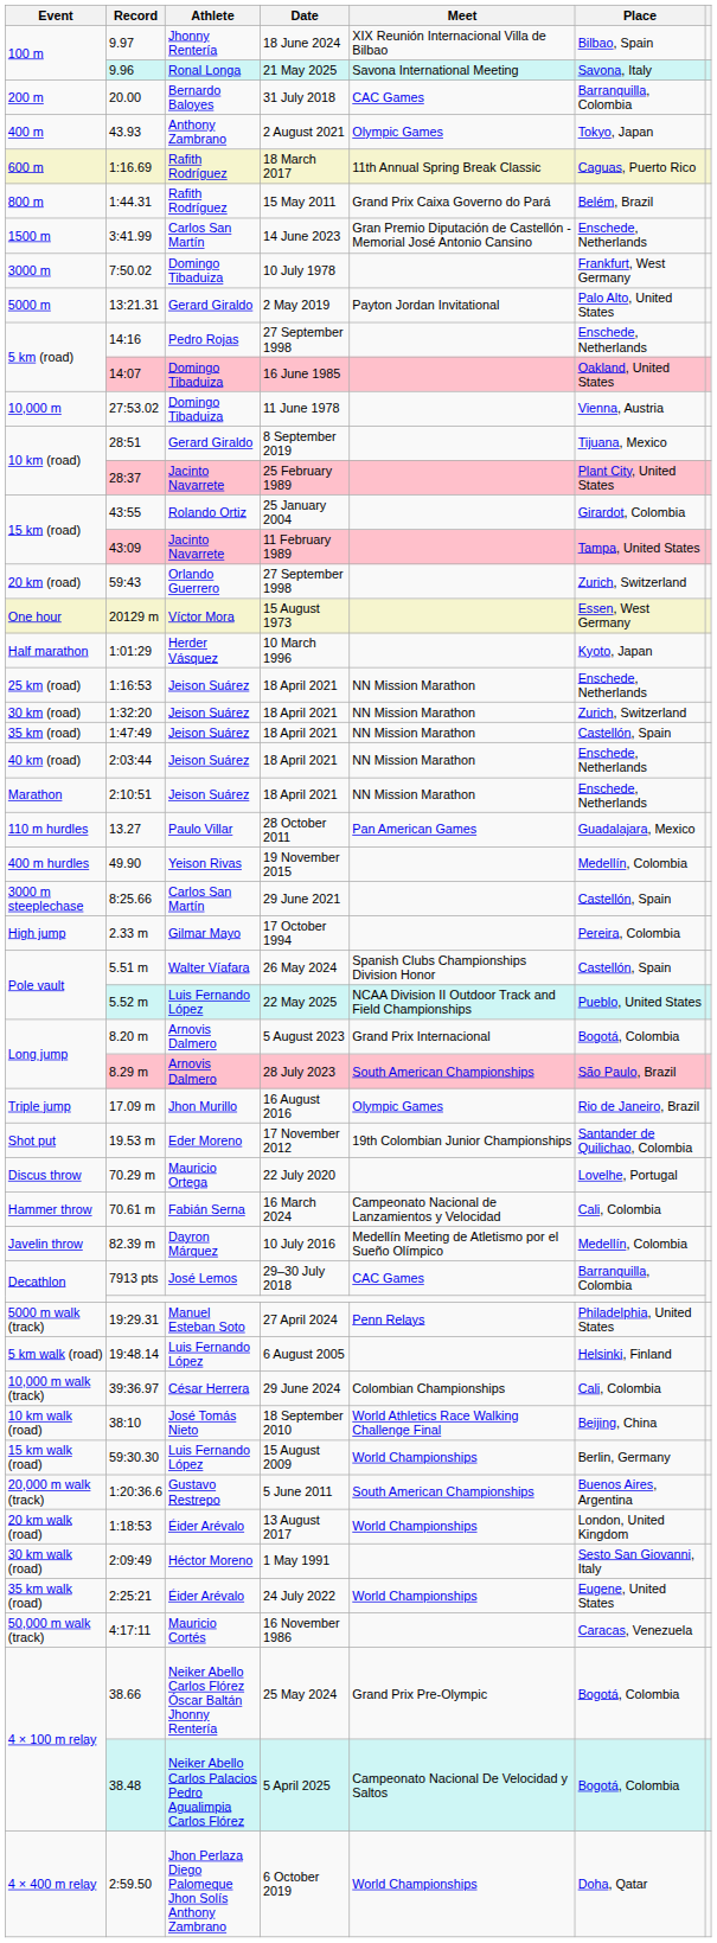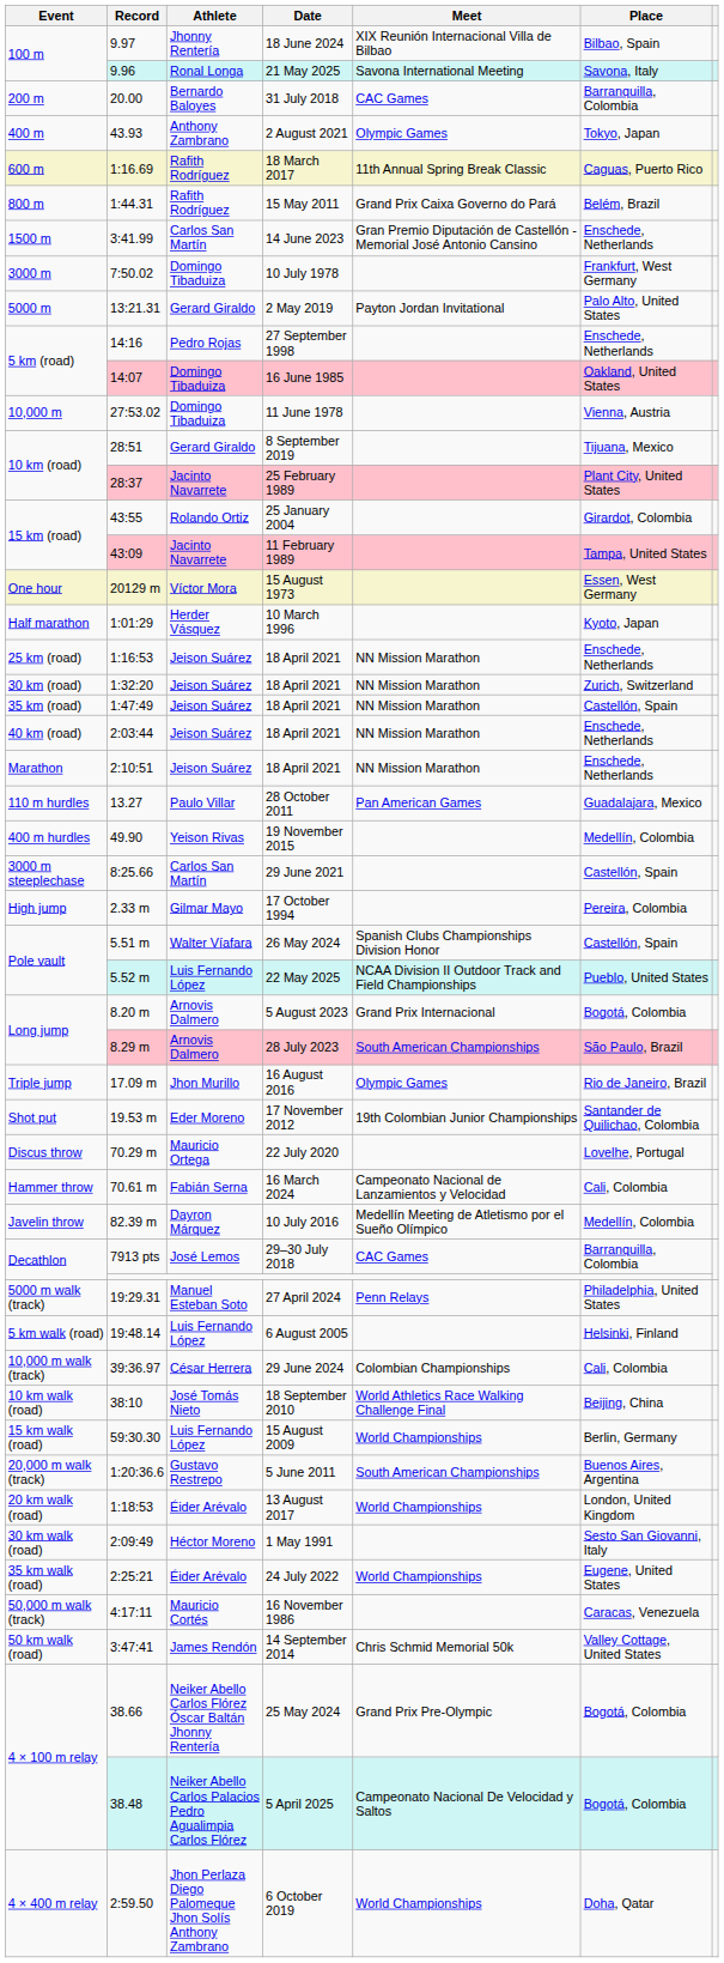 <table class="wikitable" style="font-size:95%; width: 95%;">
 <tr>
 <th>Event</th>
 <th>Record</th>
 <th>Athlete</th>
 <th>Date</th>
 <th>Meet</th>
 <th>Place</th>
 <th></th>
 </tr>
 <tr>
 <td rowspan=2><a href='#'>100 m</a></td>
 <td>9.97 </td>
 <td><a href='#'>Jhonny Rentería</a></td>
 <td>18 June 2024</td>
 <td>XIX Reunión Internacional Villa de Bilbao</td>
 <td><a href='#'>Bilbao</a>, Spain</td>
 <td></td>
 </tr>
 <tr bgcolor=#CEF6F5>
 <td>9.96 </td>
 <td><a href='#'>Ronal Longa</a></td>
 <td>21 May 2025</td>
 <td>Savona International Meeting</td>
 <td><a href='#'>Savona</a>, Italy</td>
 <td></td>
 </tr>
 <tr>
 <td><a href='#'>200 m</a></td>
 <td>20.00 </td>
 <td><a href='#'>Bernardo Baloyes</a></td>
 <td>31 July 2018</td>
 <td><a href='#'>CAC Games</a></td>
 <td><a href='#'>Barranquilla</a>, Colombia</td>
 <td></td>
 </tr>
 <tr>
 <td><a href='#'>400 m</a></td>
 <td>43.93</td>
 <td><a href='#'>Anthony Zambrano</a></td>
 <td>2 August 2021</td>
 <td><a href='#'>Olympic Games</a></td>
 <td><a href='#'>Tokyo</a>, Japan</td>
 <td></td>
 </tr>
 <tr style="background:#f6F5CE;">
 <td><a href='#'>600 m</a></td>
 <td>1:16.69</td>
 <td><a href='#'>Rafith Rodríguez</a></td>
 <td>18 March 2017</td>
 <td>11th Annual Spring Break Classic</td>
 <td><a href='#'>Caguas</a>, Puerto Rico</td>
 <td></td>
 </tr>
 <tr>
 <td><a href='#'>800 m</a></td>
 <td>1:44.31</td>
 <td><a href='#'>Rafith Rodríguez</a></td>
 <td>15 May 2011</td>
 <td>Grand Prix Caixa Governo do Pará</td>
 <td><a href='#'>Belém</a>, Brazil</td>
 <td></td>
 </tr>
 <tr>
 <td><a href='#'>1500 m</a></td>
 <td>3:41.99</td>
 <td><a href='#'>Carlos San Martín</a></td>
 <td>14 June 2023</td>
 <td>Gran Premio Diputación de Castellón - Memorial José Antonio Cansino</td>
 <td><a href='#'>Enschede</a>, Netherlands</td>
 <td></td>
 </tr>
 <tr>
 <td><a href='#'>3000 m</a></td>
 <td>7:50.02</td>
 <td><a href='#'>Domingo Tibaduiza</a></td>
 <td>10 July 1978</td>
 <td></td>
 <td><a href='#'>Frankfurt</a>, West Germany</td>
 <td></td>
 </tr>
 <tr>
 <td><a href='#'>5000 m</a></td>
 <td>13:21.31</td>
 <td><a href='#'>Gerard Giraldo</a></td>
 <td>2 May 2019</td>
 <td>Payton Jordan Invitational</td>
 <td><a href='#'>Palo Alto</a>, United States</td>
 <td></td>
 </tr>
 <tr>
 <td rowspan=2><a href='#'>5 km</a> (road)</td>
 <td>14:16</td>
 <td><a href='#'>Pedro Rojas</a></td>
 <td>27 September 1998</td>
 <td></td>
 <td><a href='#'>Enschede</a>, Netherlands</td>
 <td></td>
 </tr>
 <tr style="background:pink">
 <td>14:07</td>
 <td><a href='#'>Domingo Tibaduiza</a></td>
 <td>16 June 1985</td>
 <td></td>
 <td><a href='#'>Oakland</a>, United States</td>
 <td></td>
 </tr>
 <tr>
 <td><a href='#'>10,000 m</a></td>
 <td>27:53.02</td>
 <td><a href='#'>Domingo Tibaduiza</a></td>
 <td>11 June 1978</td>
 <td></td>
 <td><a href='#'>Vienna</a>, Austria</td>
 <td></td>
 </tr>
 <tr>
 <td rowspan=2><a href='#'>10 km</a> (road)</td>
 <td>28:51</td>
 <td><a href='#'>Gerard Giraldo</a></td>
 <td>8 September 2019</td>
 <td></td>
 <td><a href='#'>Tijuana</a>, Mexico</td>
 <td></td>
 </tr>
 <tr style="background:pink">
 <td>28:37</td>
 <td><a href='#'>Jacinto Navarrete</a></td>
 <td>25 February 1989</td>
 <td></td>
 <td><a href='#'>Plant City</a>, United States</td>
 <td></td>
 </tr>
 <tr>
 <td rowspan=2><a href='#'>15 km</a> (road)</td>
 <td>43:55</td>
 <td><a href='#'>Rolando Ortiz</a></td>
 <td>25 January 2004</td>
 <td></td>
 <td><a href='#'>Girardot</a>, Colombia</td>
 <td></td>
 </tr>
 <tr style="background:pink">
 <td>43:09</td>
 <td><a href='#'>Jacinto Navarrete</a></td>
 <td>11 February 1989</td>
 <td></td>
 <td><a href='#'>Tampa</a>, United States</td>
-<td></td>
-</tr>
-<tr>
-<td><a href='#'>20 km</a> (road)</td>
-<td>59:43</td>
-<td><a href='#'>Orlando Guerrero</a></td>
-<td>27 September 1998</td>
-<td></td>
-<td><a href='#'>Zurich</a>, Switzerland</td>
 <td></td>
 </tr>
 <tr style="background:#f6F5CE;">
 <td><a href='#'>One hour</a></td>
 <td>20129 m</td>
 <td><a href='#'>Víctor Mora</a></td>
 <td>15 August 1973</td>
 <td></td>
 <td><a href='#'>Essen</a>, West Germany</td>
 <td></td>
 </tr>
 <tr>
 <td><a href='#'>Half marathon</a></td>
 <td>1:01:29</td>
 <td><a href='#'>Herder Vásquez</a></td>
 <td>10 March 1996</td>
 <td></td>
 <td><a href='#'>Kyoto</a>, Japan</td>
 <td></td>
 </tr>
 <tr>
 <td><a href='#'>25 km</a> (road)</td>
 <td>1:16:53</td>
 <td><a href='#'>Jeison Suárez</a></td>
 <td>18 April 2021</td>
 <td>NN Mission Marathon</td>
 <td><a href='#'>Enschede</a>, Netherlands</td>
 <td></td>
 </tr>
 <tr>
 <td><a href='#'>30 km</a> (road)</td>
 <td>1:32:20</td>
 <td><a href='#'>Jeison Suárez</a></td>
 <td>18 April 2021</td>
 <td>NN Mission Marathon</td>
 <td><a href='#'>Zurich</a>, Switzerland</td>
 <td></td>
 </tr>
 <tr>
 <td><a href='#'>35 km</a> (road)</td>
 <td>1:47:49</td>
 <td><a href='#'>Jeison Suárez</a></td>
 <td>18 April 2021</td>
 <td>NN Mission Marathon</td>
 <td><a href='#'>Castellón</a>, Spain</td>
 <td></td>
 </tr>
 <tr>
 <td><a href='#'>40 km</a> (road)</td>
 <td>2:03:44</td>
 <td><a href='#'>Jeison Suárez</a></td>
 <td>18 April 2021</td>
 <td>NN Mission Marathon</td>
 <td><a href='#'>Enschede</a>, Netherlands</td>
 <td></td>
 </tr>
 <tr>
 <td><a href='#'>Marathon</a></td>
 <td>2:10:51</td>
 <td><a href='#'>Jeison Suárez</a></td>
 <td>18 April 2021</td>
 <td>NN Mission Marathon</td>
 <td><a href='#'>Enschede</a>, Netherlands</td>
 <td></td>
 </tr>
 <tr>
 <td><a href='#'>110 m hurdles</a></td>
 <td>13.27  </td>
 <td><a href='#'>Paulo Villar</a></td>
 <td>28 October 2011</td>
 <td><a href='#'>Pan American Games</a></td>
 <td><a href='#'>Guadalajara</a>, Mexico</td>
 <td></td>
 </tr>
 <tr>
 <td><a href='#'>400 m hurdles</a></td>
 <td>49.90 </td>
 <td><a href='#'>Yeison Rivas</a></td>
 <td>19 November 2015</td>
 <td></td>
 <td><a href='#'>Medellín</a>, Colombia</td>
 <td></td>
 </tr>
 <tr>
 <td><a href='#'>3000 m steeplechase</a></td>
 <td>8:25.66</td>
 <td><a href='#'>Carlos San Martín</a></td>
 <td>29 June 2021</td>
 <td></td>
 <td><a href='#'>Castellón</a>, Spain</td>
 <td></td>
 </tr>
 <tr>
 <td><a href='#'>High jump</a></td>
 <td>2.33 m </td>
 <td><a href='#'>Gilmar Mayo</a></td>
 <td>17 October 1994</td>
 <td></td>
 <td><a href='#'>Pereira</a>, Colombia</td>
 <td></td>
 </tr>
 <tr>
 <td rowspan=2><a href='#'>Pole vault</a></td>
 <td>5.51 m</td>
 <td><a href='#'>Walter Víafara</a></td>
 <td>26 May 2024</td>
 <td>Spanish Clubs Championships Division Honor</td>
 <td><a href='#'>Castellón</a>, Spain</td>
 <td></td>
 </tr>
 <tr bgcolor=#CEF6F5>
 <td>5.52 m</td>
 <td><a href='#'>Luis Fernando López</a></td>
 <td>22 May 2025</td>
 <td>NCAA Division II Outdoor Track and Field Championships</td>
 <td><a href='#'>Pueblo</a>, United States</td>
 <td></td>
 </tr>
 <tr>
 <td rowspan=2><a href='#'>Long jump</a></td>
 <td>8.20 m  </td>
 <td><a href='#'>Arnovis Dalmero</a></td>
 <td>5 August 2023</td>
 <td>Grand Prix Internacional</td>
 <td><a href='#'>Bogotá</a>, Colombia</td>
 <td></td>
 </tr>
 <tr style="background:pink">
 <td>8.29 m </td>
 <td><a href='#'>Arnovis Dalmero</a></td>
 <td>28 July 2023</td>
 <td><a href='#'>South American Championships</a></td>
 <td><a href='#'>São Paulo</a>, Brazil</td>
 <td></td>
 </tr>
 <tr>
 <td><a href='#'>Triple jump</a></td>
 <td>17.09 m </td>
 <td><a href='#'>Jhon Murillo</a></td>
 <td>16 August 2016</td>
 <td><a href='#'>Olympic Games</a></td>
 <td><a href='#'>Rio de Janeiro</a>, Brazil</td>
 <td></td>
 </tr>
 <tr>
 <td><a href='#'>Shot put</a></td>
 <td>19.53 m</td>
 <td><a href='#'>Eder Moreno</a></td>
 <td>17 November 2012</td>
 <td>19th Colombian Junior Championships</td>
 <td><a href='#'>Santander de Quilichao</a>, Colombia</td>
 <td></td>
 </tr>
 <tr>
 <td><a href='#'>Discus throw</a></td>
 <td>70.29 m</td>
 <td><a href='#'>Mauricio Ortega</a></td>
 <td>22 July 2020</td>
 <td></td>
 <td><a href='#'>Lovelhe</a>, Portugal</td>
 <td></td>
 </tr>
 <tr>
 <td><a href='#'>Hammer throw</a></td>
 <td>70.61 m </td>
 <td><a href='#'>Fabián Serna</a></td>
 <td>16 March 2024</td>
 <td>Campeonato Nacional de Lanzamientos y Velocidad</td>
 <td><a href='#'>Cali</a>, Colombia</td>
 <td></td>
 </tr>
 <tr>
 <td><a href='#'>Javelin throw</a></td>
 <td>82.39 m </td>
 <td><a href='#'>Dayron Márquez</a></td>
 <td>10 July 2016</td>
 <td>Medellín Meeting de Atletismo por el Sueño Olímpico</td>
 <td><a href='#'>Medellín</a>, Colombia</td>
 <td></td>
 </tr>
 <tr>
 <td rowspan=2><a href='#'>Decathlon</a></td>
 <td>7913 pts</td>
 <td><a href='#'>José Lemos</a></td>
 <td>29–30 July 2018</td>
 <td><a href='#'>CAC Games</a></td>
 <td><a href='#'>Barranquilla</a>, Colombia</td>
 <td rowspan=2></td>
 </tr>
 <tr>
 <td colspan=5></td>
 </tr>
 <tr>
 <td><a href='#'>5000 m walk</a> (track)</td>
 <td>19:29.31 </td>
 <td><a href='#'>Manuel Esteban Soto</a></td>
 <td>27 April 2024</td>
 <td><a href='#'>Penn Relays</a></td>
 <td><a href='#'>Philadelphia</a>, United States</td>
 <td></td>
 </tr>
 <tr>
 <td><a href='#'>5 km walk</a> (road)</td>
 <td>19:48.14</td>
 <td><a href='#'>Luis Fernando López</a></td>
 <td>6 August 2005</td>
 <td></td>
 <td><a href='#'>Helsinki</a>, Finland</td>
 <td></td>
 </tr>
 <tr>
 <td><a href='#'>10,000 m walk</a> (track)</td>
 <td>39:36.97 </td>
 <td><a href='#'>César Herrera</a></td>
 <td>29 June 2024</td>
 <td>Colombian Championships</td>
 <td><a href='#'>Cali</a>, Colombia</td>
 <td></td>
 </tr>
 <tr>
 <td><a href='#'>10 km walk</a> (road)</td>
 <td>38:10</td>
 <td><a href='#'>José Tomás Nieto</a></td>
 <td>18 September 2010</td>
 <td><a href='#'>World Athletics Race Walking Challenge Final</a></td>
 <td><a href='#'>Beijing</a>, China</td>
 <td></td>
 </tr>
 <tr>
 <td><a href='#'>15 km walk</a> (road)</td>
 <td>59:30.30</td>
 <td><a href='#'>Luis Fernando López</a></td>
 <td>15 August 2009</td>
 <td><a href='#'>World Championships</a></td>
 <td>Berlin, Germany</td>
 <td></td>
 </tr>
 <tr>
 <td><a href='#'>20,000 m walk</a> (track)</td>
 <td>1:20:36.6 </td>
 <td><a href='#'>Gustavo Restrepo</a></td>
 <td>5 June 2011</td>
 <td><a href='#'>South American Championships</a></td>
 <td><a href='#'>Buenos Aires</a>, Argentina</td>
 <td></td>
 </tr>
 <tr>
 <td><a href='#'>20 km walk</a> (road)</td>
 <td>1:18:53</td>
 <td><a href='#'>Éider Arévalo</a></td>
 <td>13 August 2017</td>
 <td><a href='#'>World Championships</a></td>
 <td>London, United Kingdom</td>
 <td></td>
 </tr>
 <tr>
 <td><a href='#'>30 km walk</a> (road)</td>
 <td>2:09:49</td>
 <td><a href='#'>Héctor Moreno</a></td>
 <td>1 May 1991</td>
 <td></td>
 <td><a href='#'>Sesto San Giovanni</a>, Italy</td>
 <td></td>
 </tr>
 <tr>
 <td><a href='#'>35 km walk</a> (road)</td>
 <td>2:25:21</td>
 <td><a href='#'>Éider Arévalo</a></td>
 <td>24 July 2022</td>
 <td><a href='#'>World Championships</a></td>
 <td><a href='#'>Eugene</a>, United States</td>
 <td></td>
 </tr>
 <tr>
 <td><a href='#'>50,000 m walk</a> (track)</td>
 <td>4:17:11</td>
 <td><a href='#'>Mauricio Cortés</a></td>
 <td>16 November 1986</td>
 <td></td>
 <td><a href='#'>Caracas</a>, Venezuela</td>
 <td></td>
 </tr>
 <tr>
+<td><a href='#'>50 km walk</a> (road)</td>
+<td>3:47:41</td>
+<td><a href='#'>James Rendón</a></td>
+<td>14 September 2014</td>
+<td>Chris Schmid Memorial 50k</td>
+<td><a href='#'>Valley Cottage</a>, United States</td>
+<td></td>
+</tr>
+<tr>
 <td rowspan=2><a href='#'>4 × 100 m relay</a></td>
 <td>38.66 </td>
 <td><br><a href='#'>Neiker Abello</a><br><a href='#'>Carlos Flórez</a><br><a href='#'>Óscar Baltán</a><br><a href='#'>Jhonny Rentería</a></td>
 <td>25 May 2024</td>
 <td>Grand Prix Pre-Olympic</td>
 <td><a href='#'>Bogotá</a>, Colombia</td>
 <td></td>
 </tr>
 <tr bgcolor=#CEF6F5>
 <td>38.48 </td>
 <td><br><a href='#'>Neiker Abello</a><br><a href='#'>Carlos Palacios</a><br><a href='#'>Pedro Agualimpia</a><br><a href='#'>Carlos Flórez</a></td>
 <td>5 April 2025</td>
 <td>Campeonato Nacional De Velocidad y Saltos</td>
 <td><a href='#'>Bogotá</a>, Colombia</td>
 <td></td>
 </tr>
 <tr>
 <td><a href='#'>4 × 400 m relay</a></td>
 <td>2:59.50</td>
 <td><br><a href='#'>Jhon Perlaza</a><br><a href='#'>Diego Palomeque</a><br><a href='#'>Jhon Solís</a><br><a href='#'>Anthony Zambrano</a></td>
 <td>6 October 2019</td>
 <td><a href='#'>World Championships</a></td>
 <td><a href='#'>Doha</a>, Qatar</td>
 <td></td>
 </tr>
 </table>
